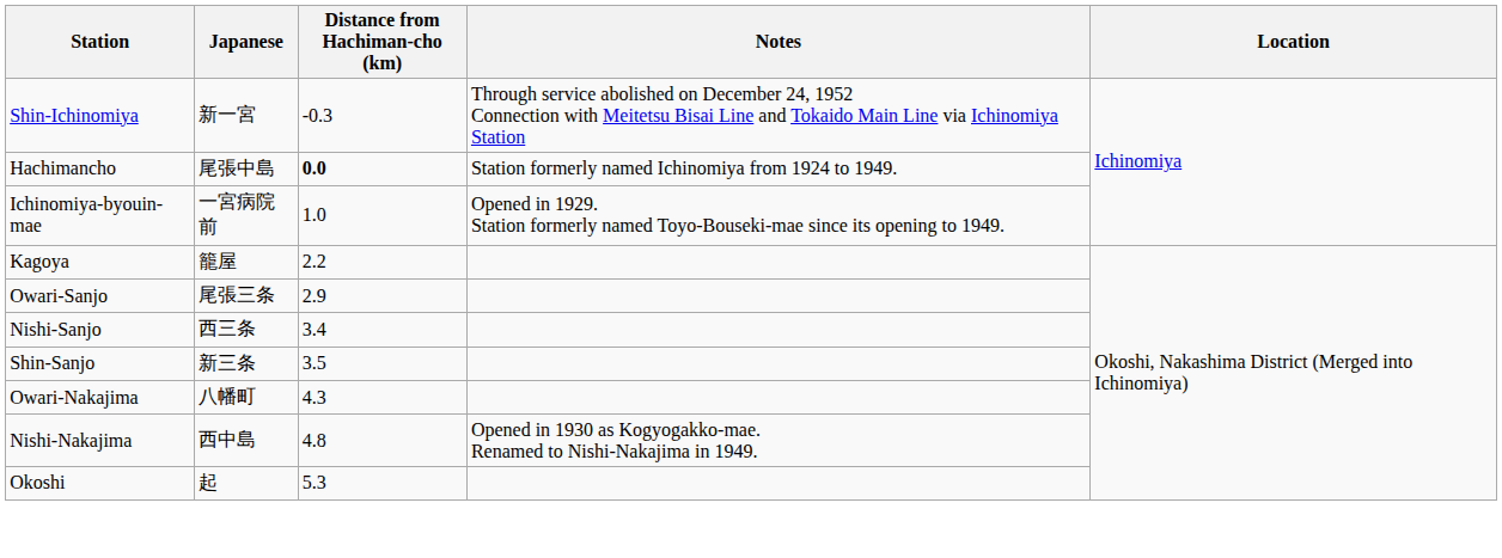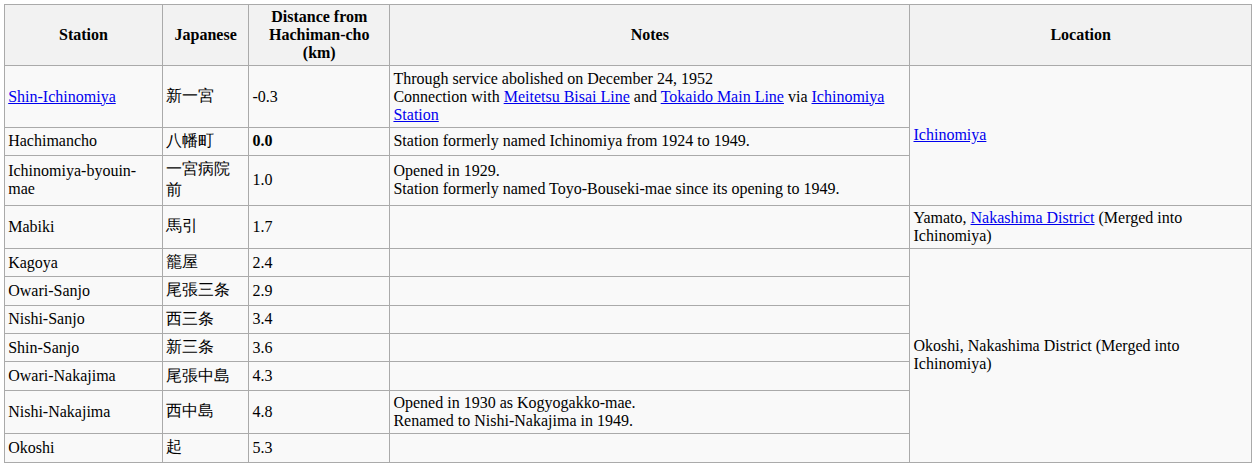 <table class="wikitable">
 <tr>
 <th>Station</th>
 <th>Japanese</th>
 <th>Distance from <br> Hachiman-cho (km)</th>
 <th>Notes</th>
 <th>Location</th>
 </tr>
 <tr>
 <td><a href='#'>Shin-Ichinomiya</a></td>
 <td>新一宮</td>
 <td>-0.3</td>
 <td>Through service abolished on December 24, 1952 <br> Connection with <a href='#'>Meitetsu Bisai Line</a> and <a href='#'>Tokaido Main Line</a> via <a href='#'>Ichinomiya Station</a></td>
 <td rowspan="3"><a href='#'>Ichinomiya</a></td>
 </tr>
 <tr>
 <td>Hachimancho</td>
-<td>尾張中島</td>
+<td>八幡町</td>
 <td><strong>0.0</strong></td>
 <td>Station formerly named Ichinomiya from 1924 to 1949.</td>
 </tr>
 <tr>
 <td>Ichinomiya-byouin-mae</td>
 <td>一宮病院前</td>
 <td>1.0</td>
 <td>Opened in 1929. <br> Station formerly named Toyo-Bouseki-mae since its opening to 1949.</td>
 </tr>
 <tr>
+<td>Mabiki</td>
+<td>馬引</td>
+<td>1.7</td>
+<td></td>
+<td>Yamato, <a href='#'>Nakashima District</a> (Merged into Ichinomiya)</td>
+</tr>
+<tr>
 <td>Kagoya</td>
 <td>籠屋</td>
-<td>2.2</td>
+<td>2.4</td>
 <td></td>
 <td rowspan="7">Okoshi, Nakashima District (Merged into Ichinomiya)</td>
 </tr>
 <tr>
 <td>Owari-Sanjo</td>
 <td>尾張三条</td>
 <td>2.9</td>
 <td></td>
 </tr>
 <tr>
 <td>Nishi-Sanjo</td>
 <td>西三条</td>
 <td>3.4</td>
 <td></td>
 </tr>
 <tr>
 <td>Shin-Sanjo</td>
 <td>新三条</td>
-<td>3.5</td>
+<td>3.6</td>
 <td></td>
 </tr>
 <tr>
 <td>Owari-Nakajima</td>
-<td>八幡町</td>
+<td>尾張中島</td>
 <td>4.3</td>
 <td></td>
 </tr>
 <tr>
 <td>Nishi-Nakajima</td>
 <td>西中島</td>
 <td>4.8</td>
 <td>Opened in 1930 as Kogyogakko-mae.<br>Renamed to Nishi-Nakajima in 1949.</td>
 </tr>
 <tr>
 <td>Okoshi</td>
 <td>起</td>
 <td>5.3</td>
 <td></td>
 </tr>
 </table>
